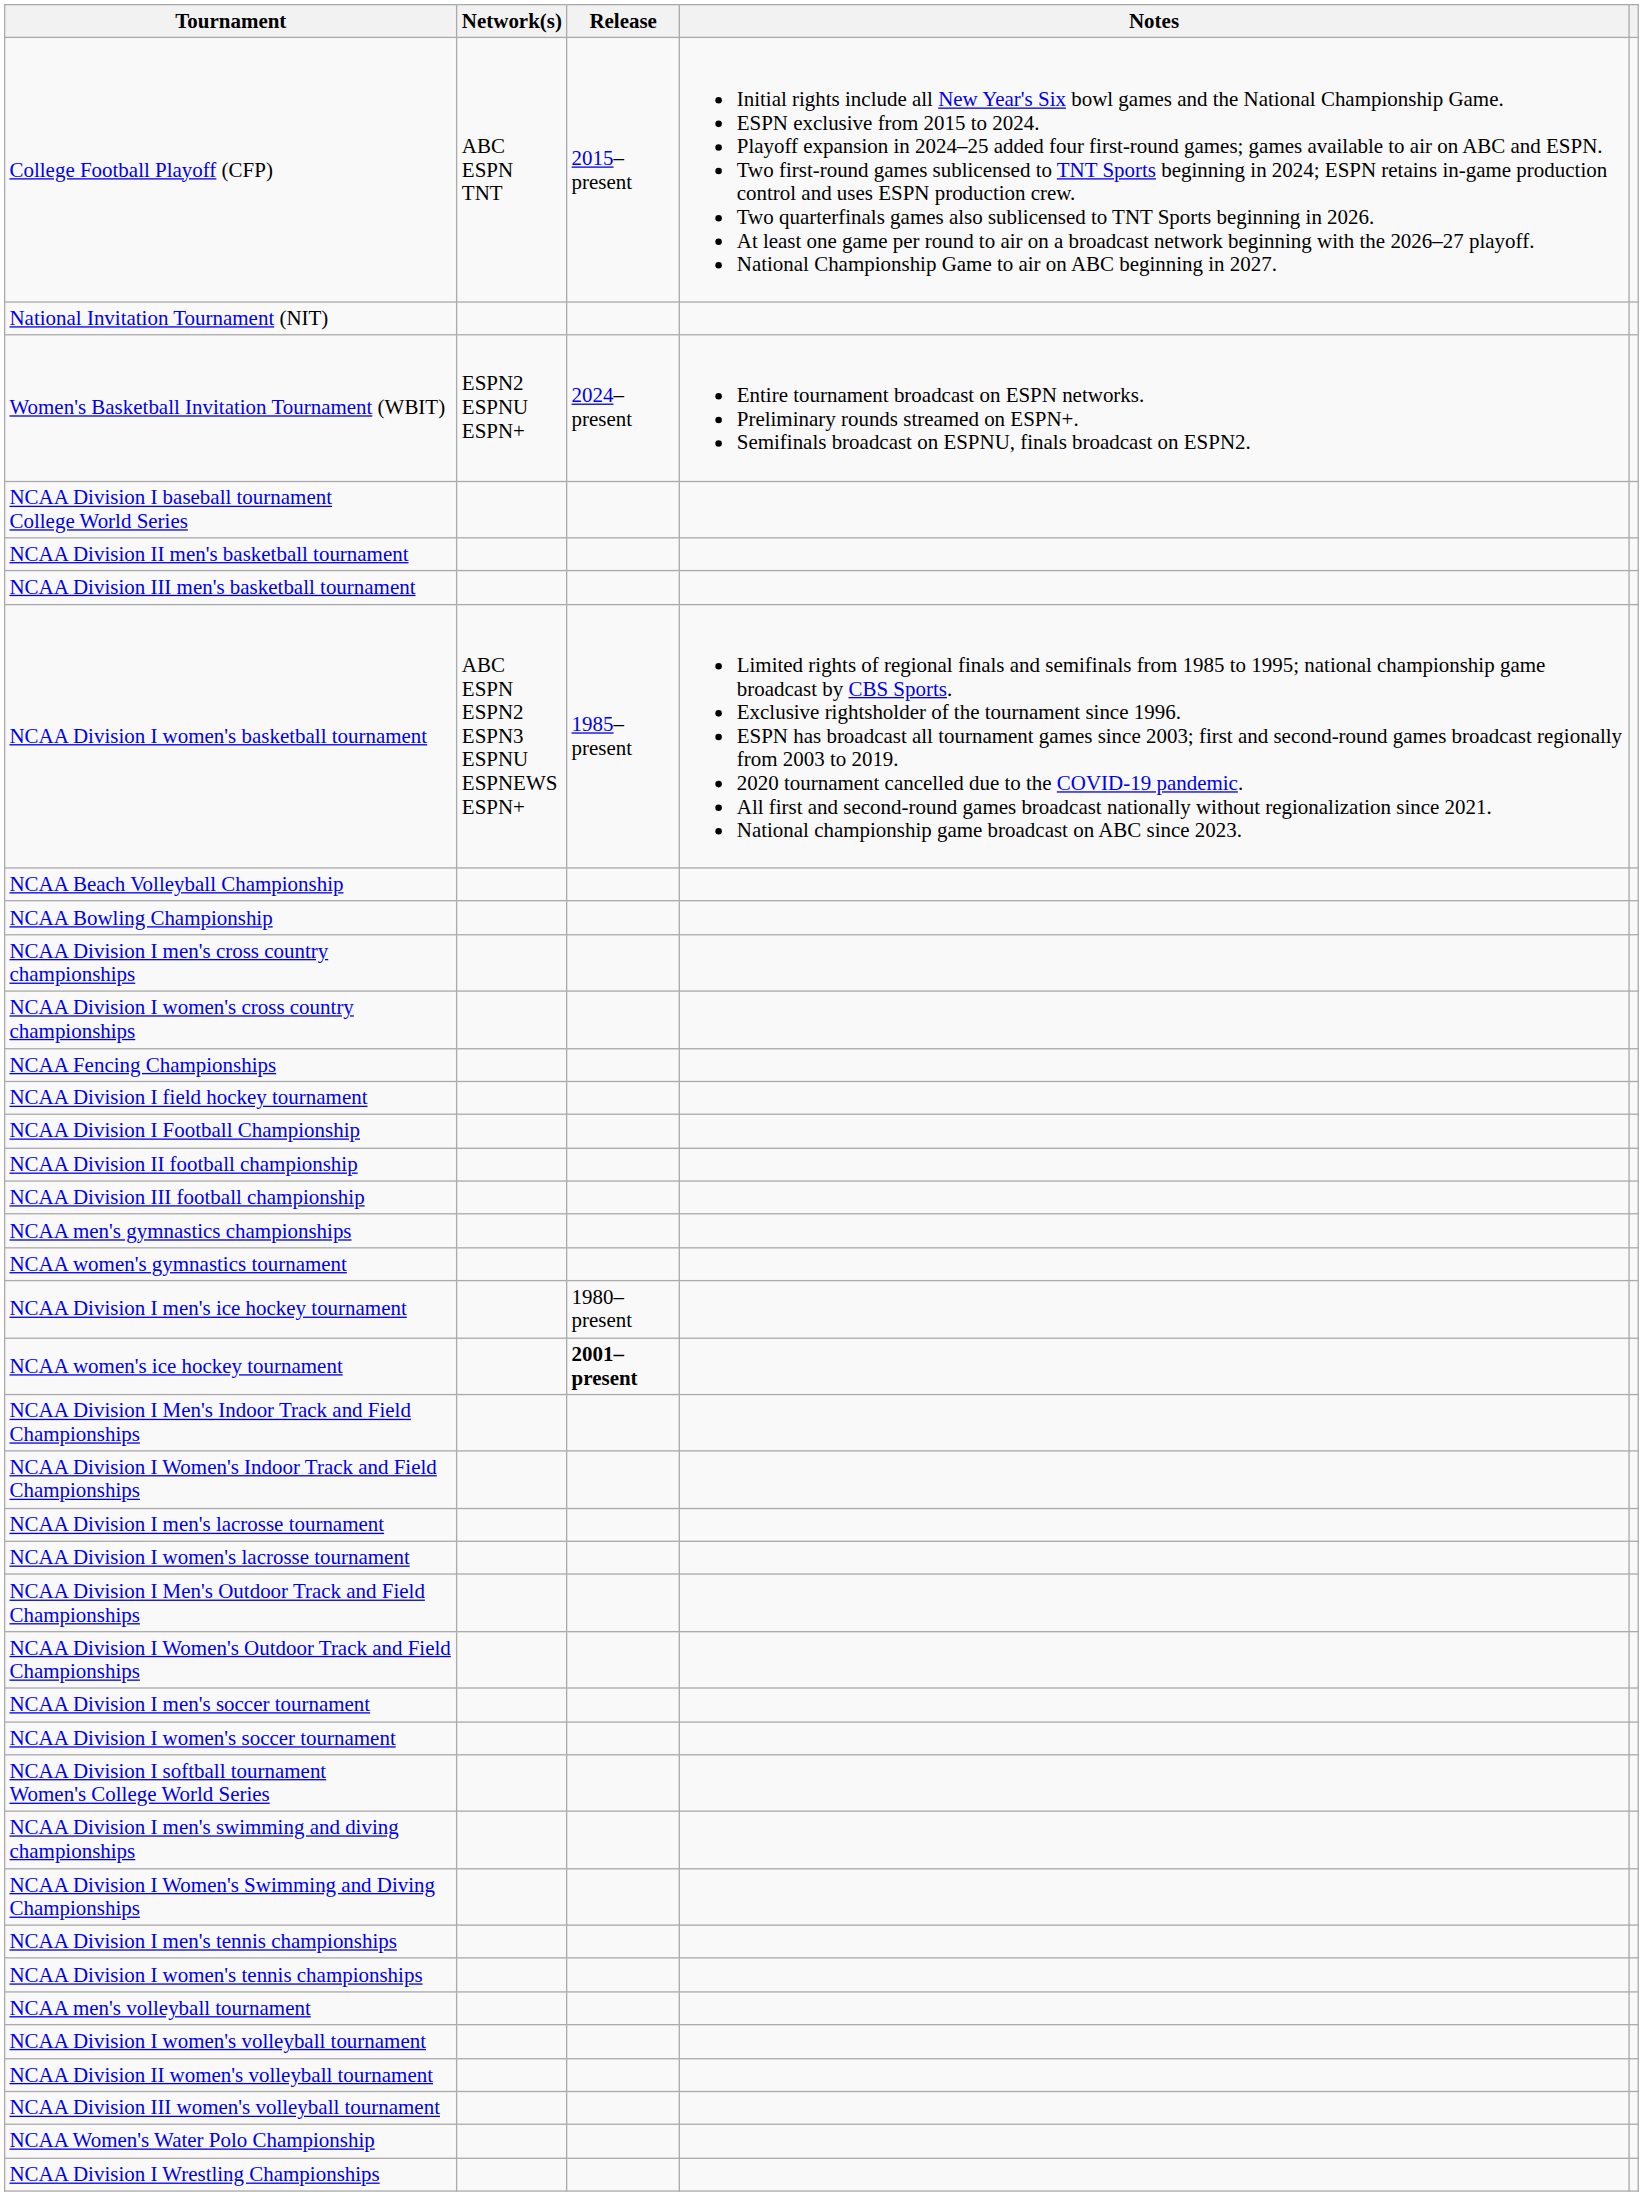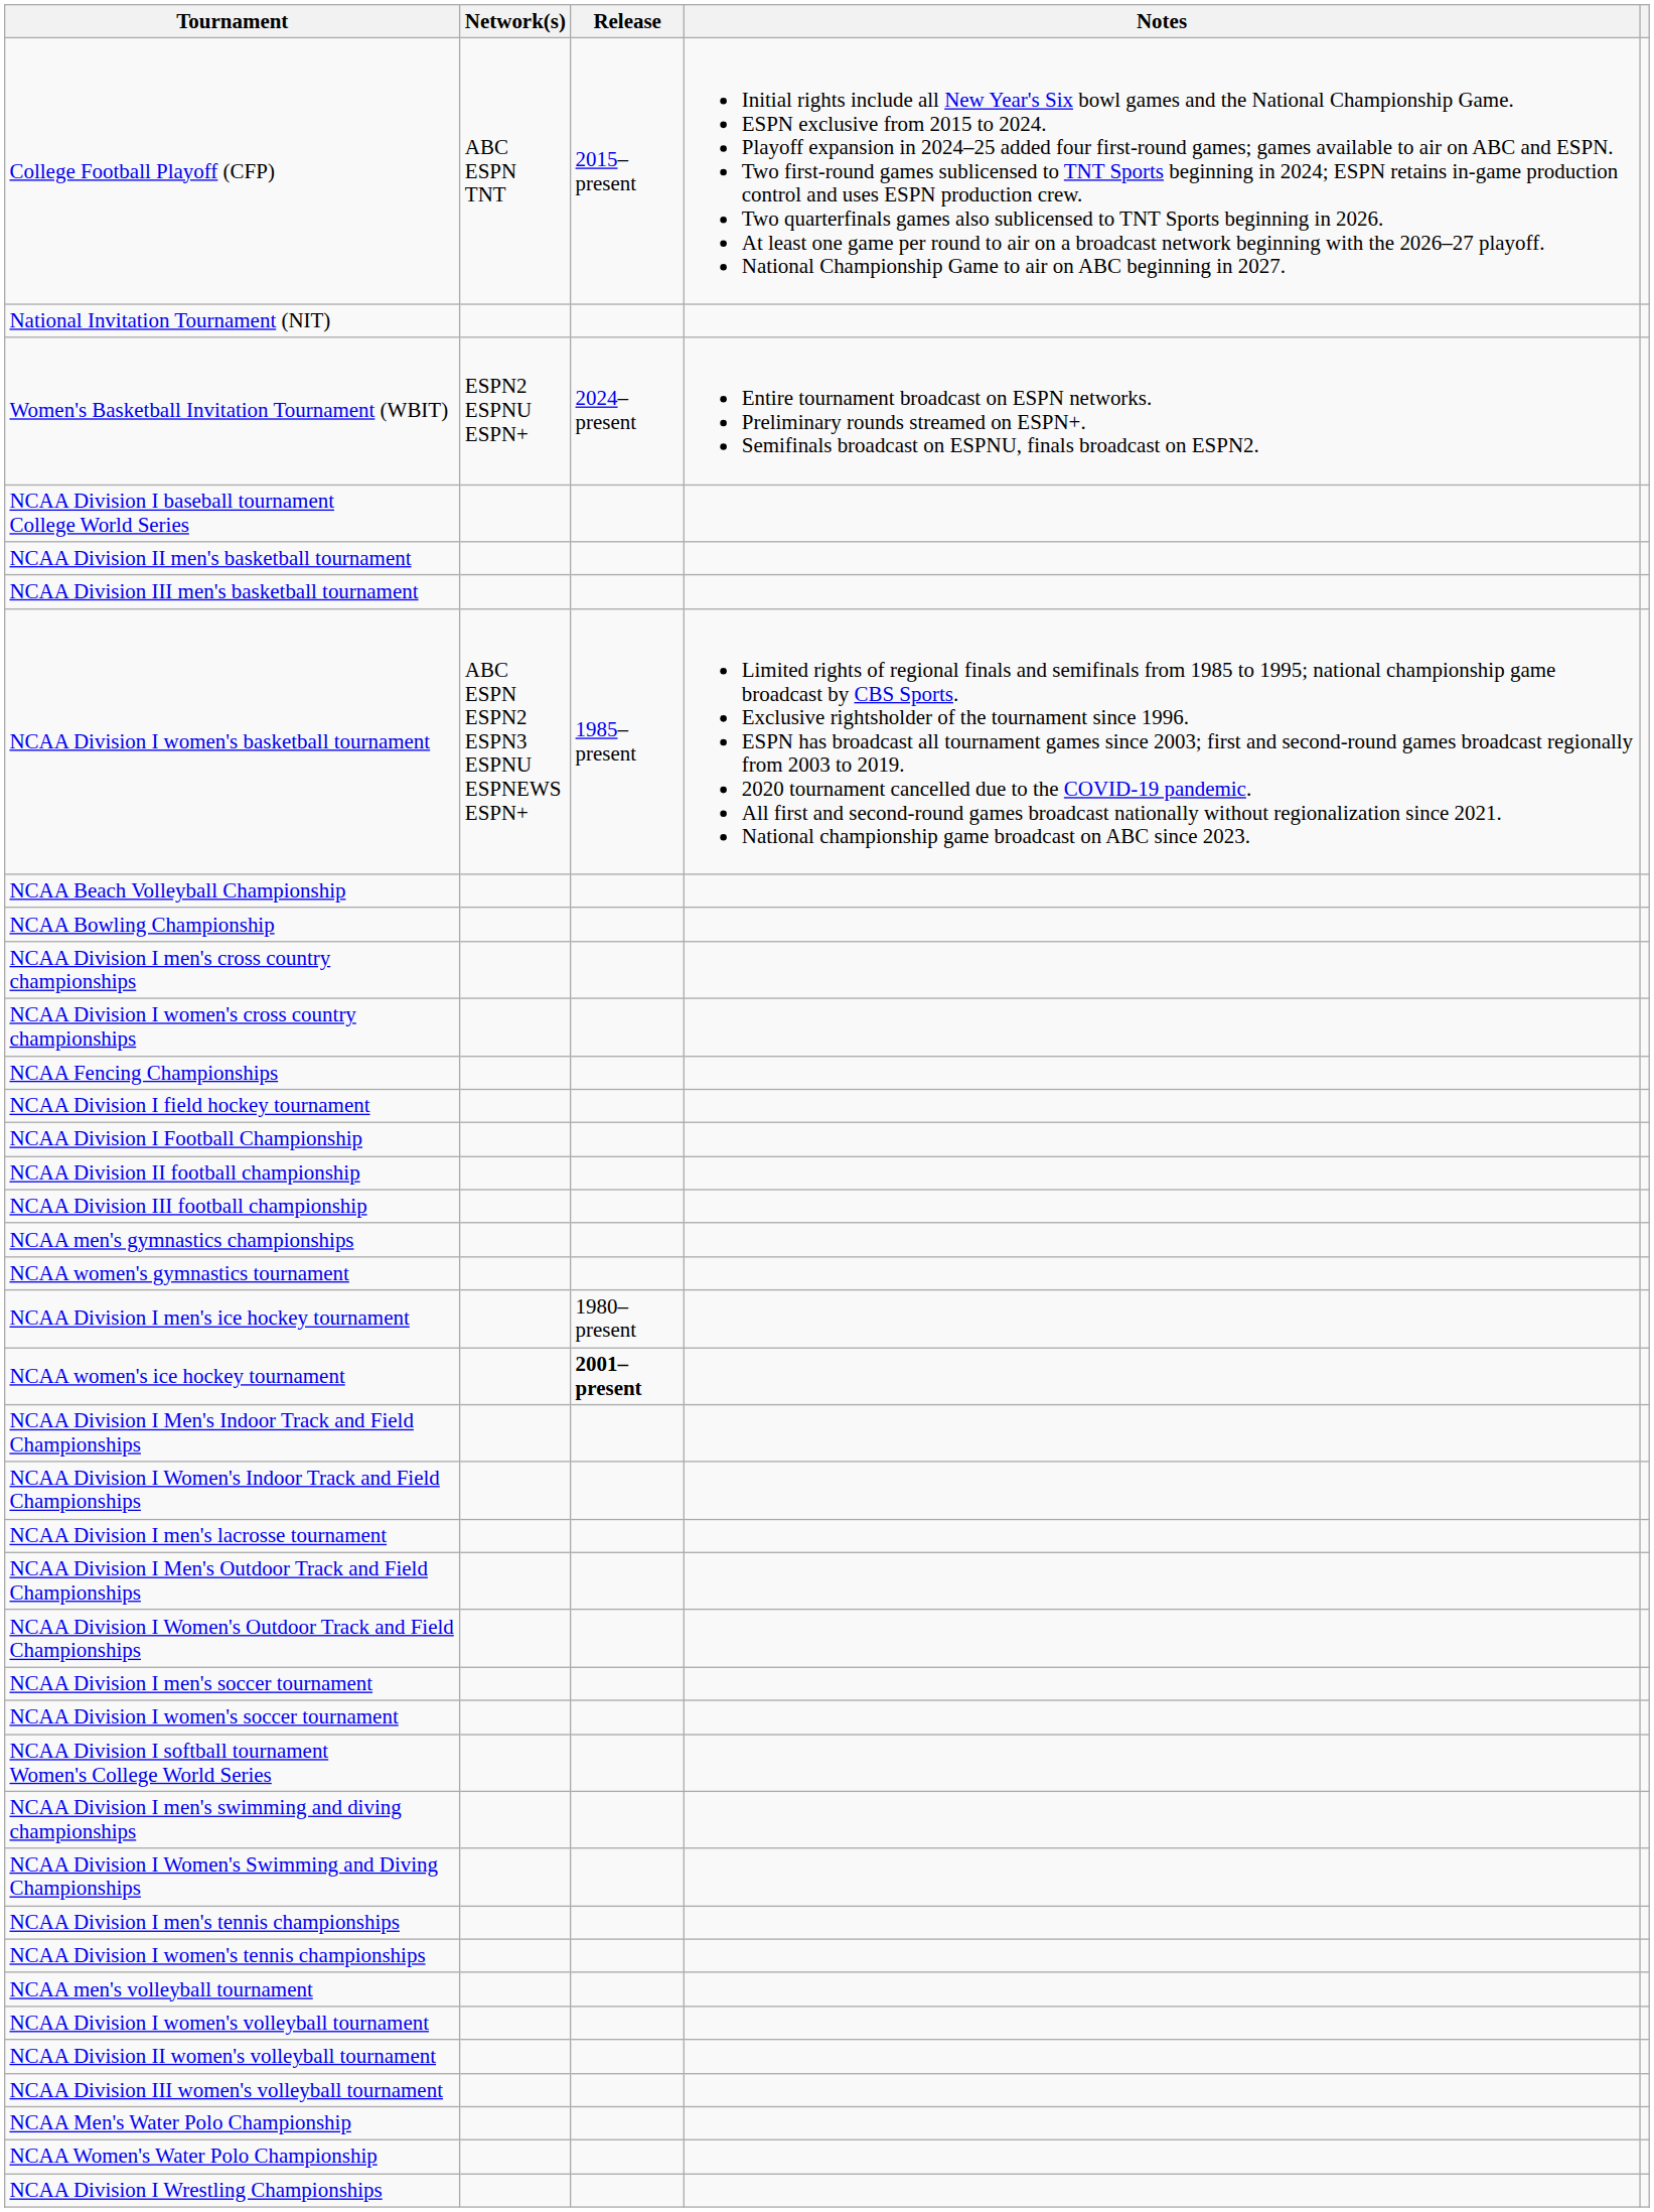 <table class="wikitable">
 <tr>
 <th>Tournament</th>
 <th>Network(s)</th>
 <th>Release</th>
 <th>Notes</th>
 <th></th>
 </tr>
 <tr>
 <td><a href='#'>College Football Playoff</a> (CFP)</td>
 <td>ABC<br>ESPN<br>TNT</td>
 <td><a href='#'>2015</a>–present</td>
 <td><br><ul><li>Initial rights include all <a href='#'>New Year's Six</a> bowl games and the National Championship Game.</li><li>ESPN exclusive from 2015 to 2024.</li><li>Playoff expansion in 2024–25 added four first-round games; games available to air on ABC and ESPN.</li><li>Two first-round games sublicensed to <a href='#'>TNT Sports</a> beginning in 2024; ESPN retains in-game production control and uses ESPN production crew.</li><li>Two quarterfinals games also sublicensed to TNT Sports beginning in 2026.</li><li>At least one game per round to air on a broadcast network beginning with the 2026–27 playoff.</li><li>National Championship Game to air on ABC beginning in 2027.</li></ul></td>
 <td><br><br></td>
 </tr>
 <tr>
 <td><a href='#'>National Invitation Tournament</a> (NIT)</td>
 <td></td>
 <td></td>
 <td></td>
 <td></td>
 </tr>
 <tr>
 <td><a href='#'>Women's Basketball Invitation Tournament</a> (WBIT)</td>
 <td>ESPN2<br>ESPNU<br>ESPN+</td>
 <td><a href='#'>2024</a>–present</td>
 <td><br><ul><li>Entire tournament broadcast on ESPN networks.</li><li>Preliminary rounds streamed on ESPN+.</li><li>Semifinals broadcast on ESPNU, finals broadcast on ESPN2.</li></ul></td>
 <td></td>
 </tr>
 <tr>
 <td><a href='#'>NCAA Division I baseball tournament</a><br><a href='#'>College World Series</a></td>
 <td></td>
 <td></td>
 <td></td>
 <td></td>
 </tr>
 <tr>
 <td><a href='#'>NCAA Division II men's basketball tournament</a></td>
 <td></td>
 <td></td>
 <td></td>
 <td></td>
 </tr>
 <tr>
 <td><a href='#'>NCAA Division III men's basketball tournament</a></td>
 <td></td>
 <td></td>
 <td></td>
 <td></td>
 </tr>
 <tr>
 <td><a href='#'>NCAA Division I women's basketball tournament</a></td>
 <td>ABC<br>ESPN<br>ESPN2<br>ESPN3<br>ESPNU<br>ESPNEWS<br>ESPN+</td>
 <td><a href='#'>1985</a>–present</td>
 <td><br><ul><li>Limited rights of regional finals and semifinals from 1985 to 1995; national championship game broadcast by <a href='#'>CBS Sports</a>.</li><li>Exclusive rightsholder of the tournament since 1996.</li><li>ESPN has broadcast all tournament games since 2003; first and second-round games broadcast regionally from 2003 to 2019.</li><li>2020 tournament cancelled due to the <a href='#'>COVID-19 pandemic</a>.</li><li>All first and second-round games broadcast nationally without regionalization since 2021.</li><li>National championship game broadcast on ABC since 2023.</li></ul></td>
 <td><br><br><br></td>
 </tr>
 <tr>
 <td><a href='#'>NCAA Beach Volleyball Championship</a></td>
 <td></td>
 <td></td>
 <td></td>
 <td></td>
 </tr>
 <tr>
 <td><a href='#'>NCAA Bowling Championship</a></td>
 <td></td>
 <td></td>
 <td></td>
 <td></td>
 </tr>
 <tr>
 <td><a href='#'>NCAA Division I men's cross country championships</a></td>
 <td></td>
 <td></td>
 <td></td>
 <td></td>
 </tr>
 <tr>
 <td><a href='#'>NCAA Division I women's cross country championships</a></td>
 <td></td>
 <td></td>
 <td></td>
 <td></td>
 </tr>
 <tr>
 <td><a href='#'>NCAA Fencing Championships</a></td>
 <td></td>
 <td></td>
 <td></td>
 <td></td>
 </tr>
 <tr>
 <td><a href='#'>NCAA Division I field hockey tournament</a></td>
 <td></td>
 <td></td>
 <td></td>
 <td></td>
 </tr>
 <tr>
 <td><a href='#'>NCAA Division I Football Championship</a></td>
 <td></td>
 <td></td>
 <td></td>
 <td></td>
 </tr>
 <tr>
 <td><a href='#'>NCAA Division II football championship</a></td>
 <td></td>
 <td></td>
 <td></td>
 <td></td>
 </tr>
 <tr>
 <td><a href='#'>NCAA Division III football championship</a></td>
 <td></td>
 <td></td>
 <td></td>
 <td></td>
 </tr>
 <tr>
 <td><a href='#'>NCAA men's gymnastics championships</a></td>
 <td></td>
 <td></td>
 <td></td>
 <td></td>
 </tr>
 <tr>
 <td><a href='#'>NCAA women's gymnastics tournament</a></td>
 <td></td>
 <td></td>
 <td></td>
 <td></td>
 </tr>
 <tr>
 <td><a href='#'>NCAA Division I men's ice hockey tournament</a></td>
 <td></td>
 <td>1980–present</td>
 <td></td>
 <td></td>
 </tr>
 <tr>
 <td><a href='#'>NCAA women's ice hockey tournament</a></td>
 <td></td>
 <td><strong>2001–present</strong></td>
 <td></td>
 <td></td>
 </tr>
 <tr>
 <td><a href='#'>NCAA Division I Men's Indoor Track and Field Championships</a></td>
 <td></td>
 <td></td>
 <td></td>
 <td></td>
 </tr>
 <tr>
 <td><a href='#'>NCAA Division I Women's Indoor Track and Field Championships</a></td>
 <td></td>
 <td></td>
 <td></td>
 <td></td>
 </tr>
 <tr>
 <td><a href='#'>NCAA Division I men's lacrosse tournament</a></td>
 <td></td>
 <td></td>
 <td></td>
 <td></td>
 </tr>
 <tr>
-<td><a href='#'>NCAA Division I women's lacrosse tournament</a></td>
-<td></td>
-<td></td>
-<td></td>
-<td></td>
-</tr>
-<tr>
 <td><a href='#'>NCAA Division I Men's Outdoor Track and Field Championships</a></td>
 <td></td>
 <td></td>
 <td></td>
 <td></td>
 </tr>
 <tr>
 <td><a href='#'>NCAA Division I Women's Outdoor Track and Field Championships</a></td>
 <td></td>
 <td></td>
 <td></td>
 <td></td>
 </tr>
 <tr>
 <td><a href='#'>NCAA Division I men's soccer tournament</a></td>
 <td></td>
 <td></td>
 <td></td>
 <td></td>
 </tr>
 <tr>
 <td><a href='#'>NCAA Division I women's soccer tournament</a></td>
 <td></td>
 <td></td>
 <td></td>
 <td></td>
 </tr>
 <tr>
 <td><a href='#'>NCAA Division I softball tournament</a><br><a href='#'>Women's College World Series</a></td>
 <td></td>
 <td></td>
 <td></td>
 <td></td>
 </tr>
 <tr>
 <td><a href='#'>NCAA Division I men's swimming and diving championships</a></td>
 <td></td>
 <td></td>
 <td></td>
 <td></td>
 </tr>
 <tr>
 <td><a href='#'>NCAA Division I Women's Swimming and Diving Championships</a></td>
 <td></td>
 <td></td>
 <td></td>
 <td></td>
 </tr>
 <tr>
 <td><a href='#'>NCAA Division I men's tennis championships</a></td>
 <td></td>
 <td></td>
 <td></td>
 <td></td>
 </tr>
 <tr>
 <td><a href='#'>NCAA Division I women's tennis championships</a></td>
 <td></td>
 <td></td>
 <td></td>
 <td></td>
 </tr>
 <tr>
 <td><a href='#'>NCAA men's volleyball tournament</a></td>
 <td></td>
 <td></td>
 <td></td>
 <td></td>
 </tr>
 <tr>
 <td><a href='#'>NCAA Division I women's volleyball tournament</a></td>
 <td></td>
 <td></td>
 <td></td>
 <td></td>
 </tr>
 <tr>
 <td><a href='#'>NCAA Division II women's volleyball tournament</a></td>
 <td></td>
 <td></td>
 <td></td>
 <td></td>
 </tr>
 <tr>
 <td><a href='#'>NCAA Division III women's volleyball tournament</a></td>
 <td></td>
 <td></td>
 <td></td>
 <td></td>
 </tr>
 <tr>
+<td><a href='#'>NCAA Men's Water Polo Championship</a></td>
+<td></td>
+<td></td>
+<td></td>
+<td></td>
+</tr>
+<tr>
 <td><a href='#'>NCAA Women's Water Polo Championship</a></td>
 <td></td>
 <td></td>
 <td></td>
 <td></td>
 </tr>
 <tr>
 <td><a href='#'>NCAA Division I Wrestling Championships</a></td>
 <td></td>
 <td></td>
 <td></td>
 <td></td>
 </tr>
 </table>
